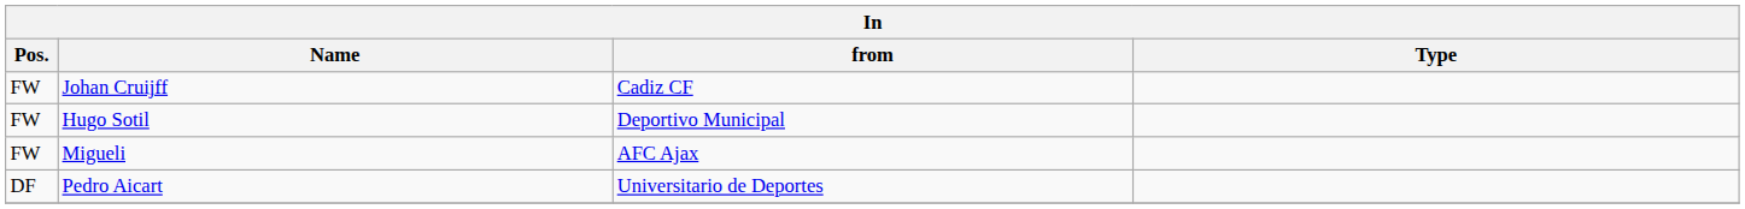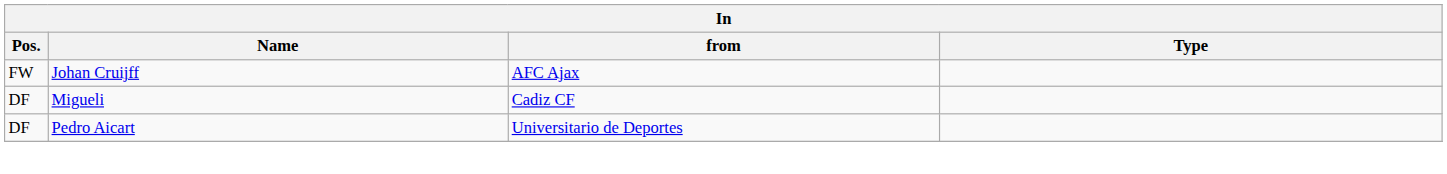 <table class="wikitable" style="font-size:90%;width:99%;">
 <tr>
 <th colspan="4">In</th>
 </tr>
 <tr>
 <th width=3%>Pos.</th>
 <th width=32%>Name</th>
 <th width=30%>from</th>
 <th width=35%>Type</th>
 </tr>
 <tr>
 <td>FW</td>
 <td><a href='#'>Johan Cruijff</a></td>
-<td><a href='#'>Cadiz CF</a></td>
+<td><a href='#'>AFC Ajax</a></td>
 <td></td>
 </tr>
 <tr>
-<td>FW</td>
-<td><a href='#'>Hugo Sotil</a></td>
-<td><a href='#'>Deportivo Municipal</a></td>
-<td></td>
-</tr>
-<tr>
-<td>FW</td>
+<td>DF</td>
 <td><a href='#'>Migueli</a></td>
-<td><a href='#'>AFC Ajax</a></td>
+<td><a href='#'>Cadiz CF</a></td>
 <td></td>
 </tr>
 <tr>
 <td>DF</td>
 <td><a href='#'>Pedro Aicart</a></td>
 <td><a href='#'>Universitario de Deportes</a></td>
 <td></td>
 </tr>
 <tr>
 </tr>
 </table>
